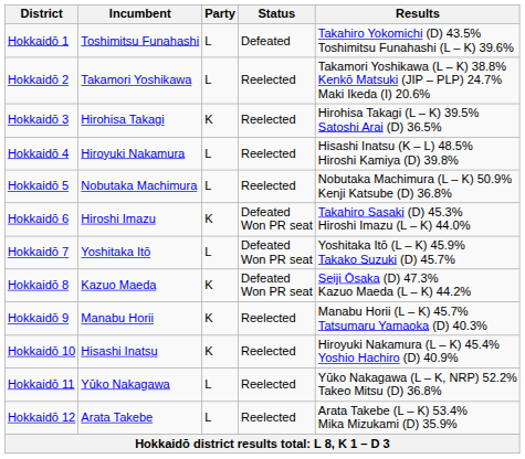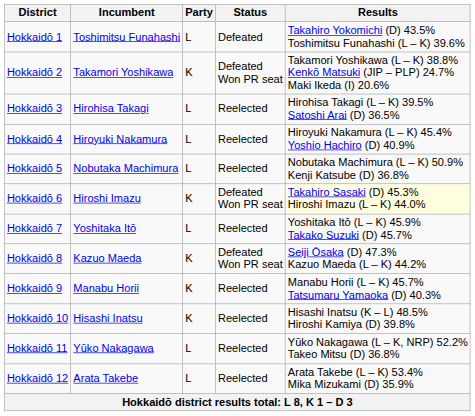 <table class="wikitable">
 <tr>
 <th>District</th>
 <th>Incumbent</th>
 <th>Party</th>
 <th>Status</th>
 <th>Results</th>
 </tr>
 <tr>
 <td><a href='#'>Hokkaidō 1</a></td>
 <td><a href='#'>Toshimitsu Funahashi</a></td>
 <td>L</td>
 <td>Defeated</td>
 <td><a href='#'>Takahiro Yokomichi</a> (D) 43.5%<br>Toshimitsu Funahashi (L – K) 39.6%</td>
 </tr>
 <tr>
 <td><a href='#'>Hokkaidō 2</a></td>
 <td><a href='#'>Takamori Yoshikawa</a></td>
-<td>L</td>
-<td>Reelected</td>
+<td>K</td>
+<td>Defeated<br>Won PR seat</td>
 <td>Takamori Yoshikawa (L – K) 38.8%<br><a href='#'>Kenkō Matsuki</a> (JIP – PLP) 24.7%<br>Maki Ikeda (I) 20.6%</td>
 </tr>
 <tr>
 <td><a href='#'>Hokkaidō 3</a></td>
 <td><a href='#'>Hirohisa Takagi</a></td>
-<td>K</td>
+<td>L</td>
 <td>Reelected</td>
 <td>Hirohisa Takagi (L – K) 39.5%<br><a href='#'>Satoshi Arai</a> (D) 36.5%</td>
 </tr>
 <tr>
 <td><a href='#'>Hokkaidō 4</a></td>
 <td><a href='#'>Hiroyuki Nakamura</a></td>
 <td>L</td>
 <td>Reelected</td>
-<td>Hisashi Inatsu (K – L) 48.5%<br>Hiroshi Kamiya (D) 39.8%</td>
+<td>Hiroyuki Nakamura (L – K) 45.4%<br><a href='#'>Yoshio Hachiro</a> (D) 40.9%</td>
 </tr>
 <tr>
 <td><a href='#'>Hokkaidō 5</a></td>
 <td><a href='#'>Nobutaka Machimura</a></td>
 <td>L</td>
 <td>Reelected</td>
 <td>Nobutaka Machimura (L – K) 50.9%<br>Kenji Katsube (D) 36.8%</td>
 </tr>
 <tr>
 <td><a href='#'>Hokkaidō 6</a></td>
 <td><a href='#'>Hiroshi Imazu</a></td>
 <td>K</td>
 <td>Defeated<br>Won PR seat</td>
-<td><a href='#'>Takahiro Sasaki</a> (D) 45.3%<br>Hiroshi Imazu (L – K) 44.0%</td>
+<td style="background: lightyellow;"><a href='#'>Takahiro Sasaki</a> (D) 45.3%<br>Hiroshi Imazu (L – K) 44.0%</td>
 </tr>
 <tr>
 <td><a href='#'>Hokkaidō 7</a></td>
 <td><a href='#'>Yoshitaka Itō</a></td>
 <td>L</td>
-<td>Defeated<br>Won PR seat</td>
+<td>Reelected</td>
 <td>Yoshitaka Itō (L – K) 45.9%<br><a href='#'>Takako Suzuki</a> (D) 45.7%</td>
 </tr>
 <tr>
 <td><a href='#'>Hokkaidō 8</a></td>
 <td><a href='#'>Kazuo Maeda</a></td>
 <td>K</td>
 <td>Defeated<br>Won PR seat</td>
 <td><a href='#'>Seiji Ōsaka</a> (D) 47.3%<br>Kazuo Maeda (L – K) 44.2%</td>
 </tr>
 <tr>
 <td><a href='#'>Hokkaidō 9</a></td>
 <td><a href='#'>Manabu Horii</a></td>
 <td>K</td>
 <td>Reelected</td>
 <td>Manabu Horii (L – K) 45.7%<br><a href='#'>Tatsumaru Yamaoka</a> (D) 40.3%</td>
 </tr>
 <tr>
 <td><a href='#'>Hokkaidō 10</a></td>
 <td><a href='#'>Hisashi Inatsu</a></td>
 <td>K</td>
 <td>Reelected</td>
-<td>Hiroyuki Nakamura (L – K) 45.4%<br><a href='#'>Yoshio Hachiro</a> (D) 40.9%</td>
+<td>Hisashi Inatsu (K – L) 48.5%<br>Hiroshi Kamiya (D) 39.8%</td>
 </tr>
 <tr>
 <td><a href='#'>Hokkaidō 11</a></td>
 <td><a href='#'>Yūko Nakagawa</a></td>
 <td>L</td>
 <td>Reelected</td>
 <td>Yūko Nakagawa (L – K, NRP) 52.2%<br>Takeo Mitsu (D) 36.8%</td>
 </tr>
 <tr>
 <td><a href='#'>Hokkaidō 12</a></td>
 <td><a href='#'>Arata Takebe</a></td>
 <td>L</td>
 <td>Reelected</td>
 <td>Arata Takebe (L – K) 53.4%<br>Mika Mizukami (D) 35.9%</td>
 </tr>
 <tr>
 <th colspan="5">Hokkaidō district results total: L 8, K 1 – D 3</th>
 </tr>
 </table>
